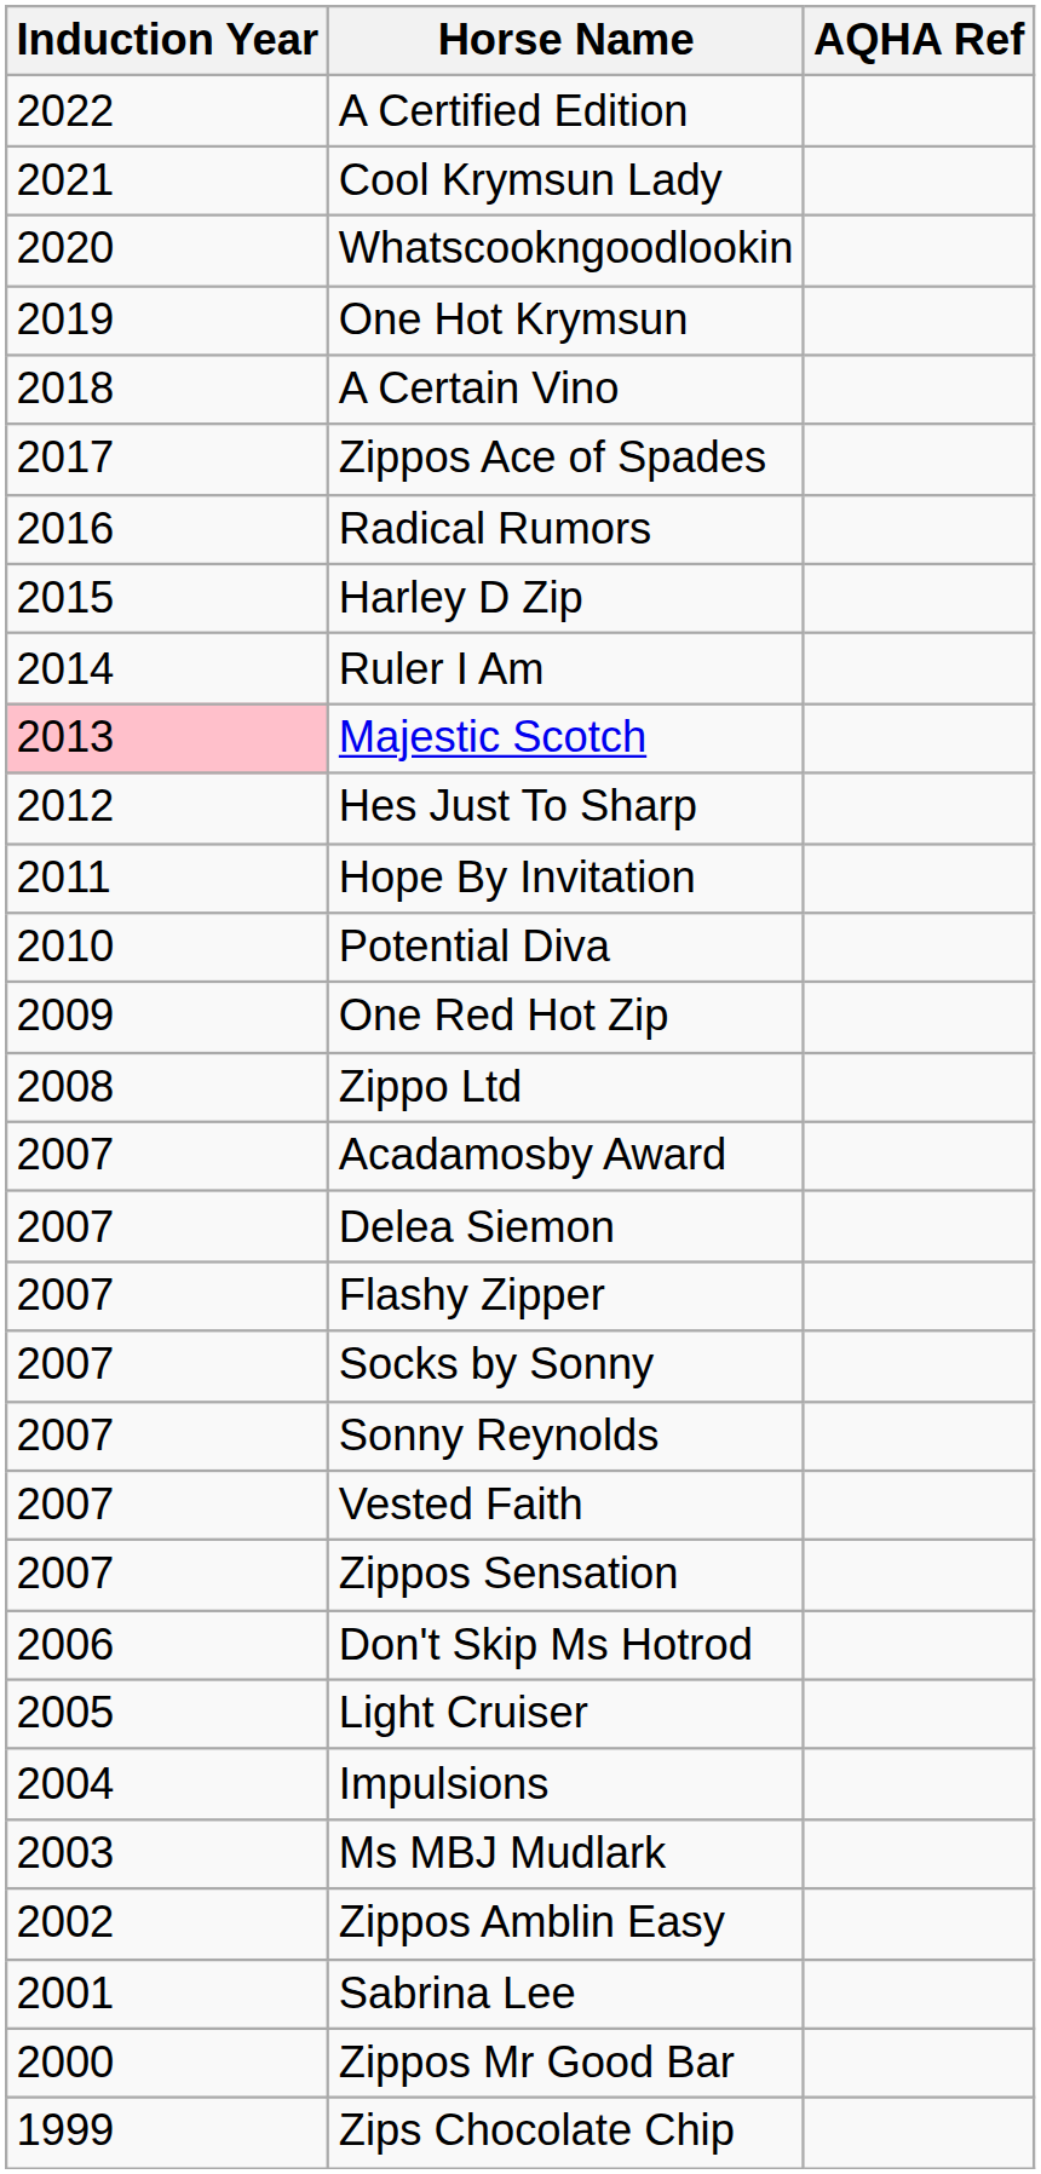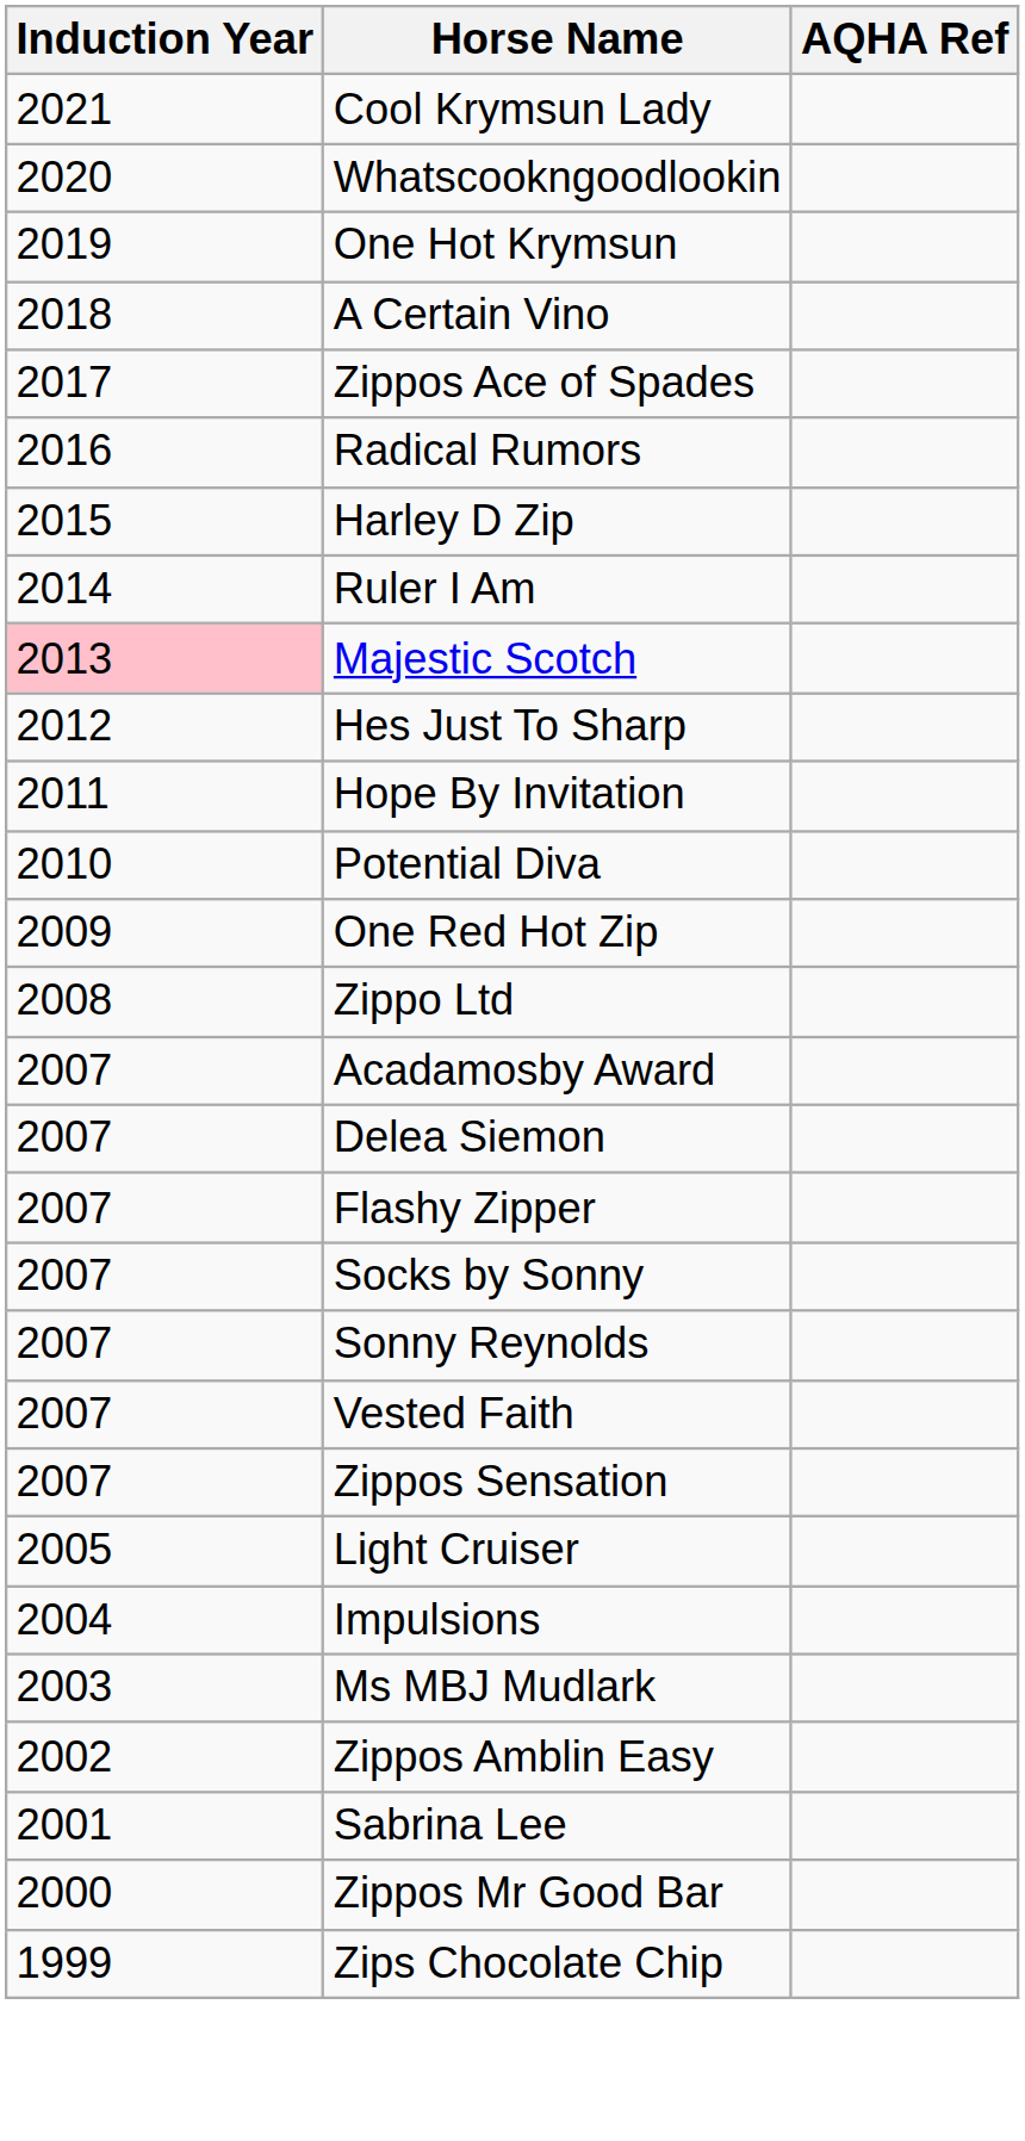 <table class="wikitable">
 <tr>
 <th>Induction Year</th>
 <th>Horse Name</th>
 <th>AQHA Ref</th>
-</tr>
-<tr>
-<td>2022</td>
-<td>A Certified Edition</td>
-<td></td>
 </tr>
 <tr>
 <td>2021</td>
 <td>Cool Krymsun Lady</td>
 <td></td>
 </tr>
 <tr>
 <td>2020</td>
 <td>Whatscookngoodlookin</td>
 <td></td>
 </tr>
 <tr>
 <td>2019</td>
 <td>One Hot Krymsun</td>
 <td></td>
 </tr>
 <tr>
 <td>2018</td>
 <td>A Certain Vino</td>
 <td></td>
 </tr>
 <tr>
 <td>2017</td>
 <td>Zippos Ace of Spades</td>
 <td></td>
 </tr>
 <tr>
 <td>2016</td>
 <td>Radical Rumors</td>
 <td></td>
 </tr>
 <tr>
 <td>2015</td>
 <td>Harley D Zip</td>
 <td></td>
 </tr>
 <tr>
 <td>2014</td>
 <td>Ruler I Am</td>
 <td></td>
 </tr>
 <tr>
 <td style="background: pink;">2013</td>
 <td><a href='#'>Majestic Scotch</a></td>
 <td></td>
 </tr>
 <tr>
 <td>2012</td>
 <td>Hes Just To Sharp</td>
 <td></td>
 </tr>
 <tr>
 <td>2011</td>
 <td>Hope By Invitation</td>
 <td></td>
 </tr>
 <tr>
 <td>2010</td>
 <td>Potential Diva</td>
 <td></td>
 </tr>
 <tr>
 <td>2009</td>
 <td>One Red Hot Zip</td>
 <td></td>
 </tr>
 <tr>
 <td>2008</td>
 <td>Zippo Ltd</td>
 <td></td>
 </tr>
 <tr>
 <td>2007</td>
 <td>Acadamosby Award</td>
 <td></td>
 </tr>
 <tr>
 <td>2007</td>
 <td>Delea Siemon</td>
 <td></td>
 </tr>
 <tr>
 <td>2007</td>
 <td>Flashy Zipper</td>
 <td></td>
 </tr>
 <tr>
 <td>2007</td>
 <td>Socks by Sonny</td>
 <td></td>
 </tr>
 <tr>
 <td>2007</td>
 <td>Sonny Reynolds</td>
 <td></td>
 </tr>
 <tr>
 <td>2007</td>
 <td>Vested Faith</td>
 <td></td>
 </tr>
 <tr>
 <td>2007</td>
 <td>Zippos Sensation</td>
 <td></td>
 </tr>
 <tr>
-<td>2006</td>
-<td>Don't Skip Ms Hotrod</td>
-<td></td>
-</tr>
-<tr>
 <td>2005</td>
 <td>Light Cruiser</td>
 <td></td>
 </tr>
 <tr>
 <td>2004</td>
 <td>Impulsions</td>
 <td></td>
 </tr>
 <tr>
 <td>2003</td>
 <td>Ms MBJ Mudlark</td>
 <td></td>
 </tr>
 <tr>
 <td>2002</td>
 <td>Zippos Amblin Easy</td>
 <td></td>
 </tr>
 <tr>
 <td>2001</td>
 <td>Sabrina Lee</td>
 <td></td>
 </tr>
 <tr>
 <td>2000</td>
 <td>Zippos Mr Good Bar</td>
 <td></td>
 </tr>
 <tr>
 <td>1999</td>
 <td>Zips Chocolate Chip</td>
 <td></td>
 </tr>
 </table>
